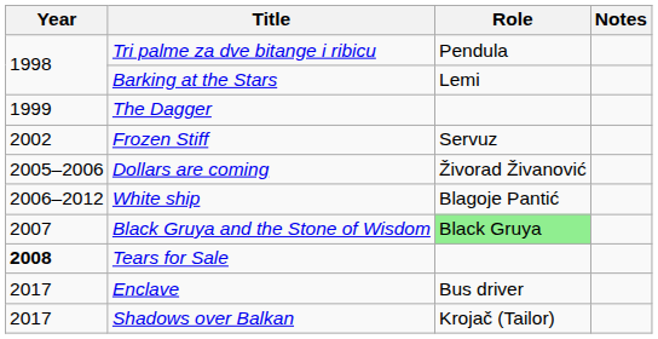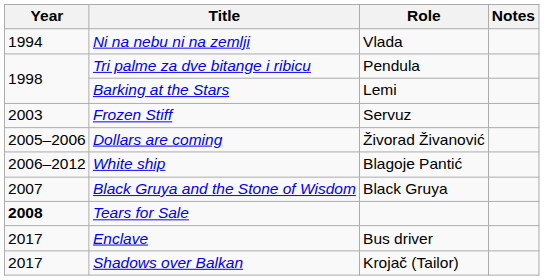 <table class="wikitable sortable">
 <tr>
 <th>Year</th>
 <th>Title</th>
 <th>Role</th>
 <th class="unsortable">Notes</th>
+</tr>
+<tr>
+<td>1994</td>
+<td><em><a href='#'>Ni na nebu ni na zemlji</a></em></td>
+<td>Vlada</td>
+<td></td>
 </tr>
 <tr>
 <td rowspan=2>1998</td>
 <td><em><a href='#'>Tri palme za dve bitange i ribicu</a></em></td>
 <td>Pendula</td>
 <td></td>
 </tr>
 <tr>
 <td><em><a href='#'>Barking at the Stars</a></em></td>
 <td>Lemi</td>
 <td></td>
 </tr>
 <tr>
-<td>1999</td>
-<td><em><a href='#'>The Dagger</a></em></td>
-<td></td>
-<td></td>
-</tr>
-<tr>
-<td>2002</td>
+<td>2003</td>
 <td><em><a href='#'>Frozen Stiff</a></em></td>
 <td>Servuz</td>
 <td></td>
 </tr>
 <tr>
 <td>2005–2006</td>
 <td><em><a href='#'>Dollars are coming</a></em></td>
 <td>Živorad Živanović</td>
 <td></td>
 </tr>
 <tr>
 <td>2006–2012</td>
 <td><em><a href='#'>White ship</a></em></td>
 <td>Blagoje Pantić</td>
 <td></td>
 </tr>
 <tr>
 <td>2007</td>
 <td><em><a href='#'>Black Gruya and the Stone of Wisdom</a></em></td>
-<td style="background: lightgreen;">Black Gruya</td>
+<td>Black Gruya</td>
 <td></td>
 </tr>
 <tr>
 <td><strong>2008</strong></td>
 <td><em><a href='#'>Tears for Sale</a></em></td>
 <td></td>
 <td></td>
 </tr>
 <tr>
 <td>2017</td>
 <td><em><a href='#'>Enclave</a></em></td>
 <td>Bus driver</td>
 <td></td>
 </tr>
 <tr>
 <td>2017</td>
 <td><em><a href='#'>Shadows over Balkan</a></em></td>
 <td>Krojač (Tailor)</td>
 <td></td>
 </tr>
 </table>
